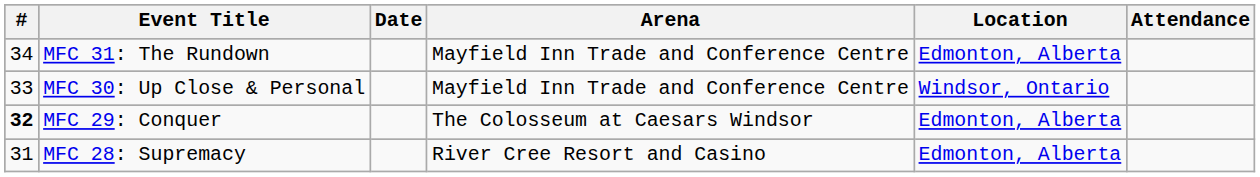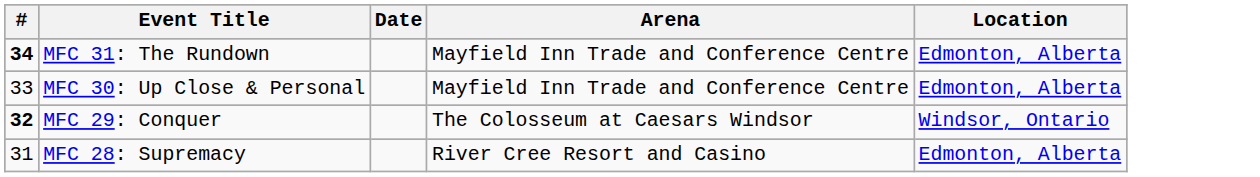 <table class="sortable wikitable succession-box" style="font-size:90%;">
 <tr>
 <th scope="col">#</th>
 <th scope="col">Event Title</th>
 <th scope="col">Date</th>
 <th scope="col">Arena</th>
 <th scope="col">Location</th>
-<th scope="col">Attendance</th>
 </tr>
 <tr>
-<td align=center>34</td>
+<td align=center><strong>34</strong></td>
 <td><a href='#'>MFC 31</a>: The Rundown</td>
 <td></td>
 <td>Mayfield Inn Trade and Conference Centre</td>
 <td><a href='#'>Edmonton, Alberta</a></td>
-<td></td>
 </tr>
 <tr>
 <td align=center>33</td>
 <td><a href='#'>MFC 30</a>: Up Close & Personal</td>
 <td></td>
 <td>Mayfield Inn Trade and Conference Centre</td>
-<td><a href='#'>Windsor, Ontario</a></td>
-<td></td>
+<td><a href='#'>Edmonton, Alberta</a></td>
 </tr>
 <tr>
 <td align=center><strong>32</strong></td>
 <td><a href='#'>MFC 29</a>: Conquer</td>
 <td></td>
 <td>The Colosseum at Caesars Windsor</td>
-<td><a href='#'>Edmonton, Alberta</a></td>
-<td></td>
+<td><a href='#'>Windsor, Ontario</a></td>
 </tr>
 <tr>
 <td align=center>31</td>
 <td><a href='#'>MFC 28</a>: Supremacy</td>
 <td></td>
 <td>River Cree Resort and Casino</td>
 <td><a href='#'>Edmonton, Alberta</a></td>
-<td></td>
 </tr>
 </table>
